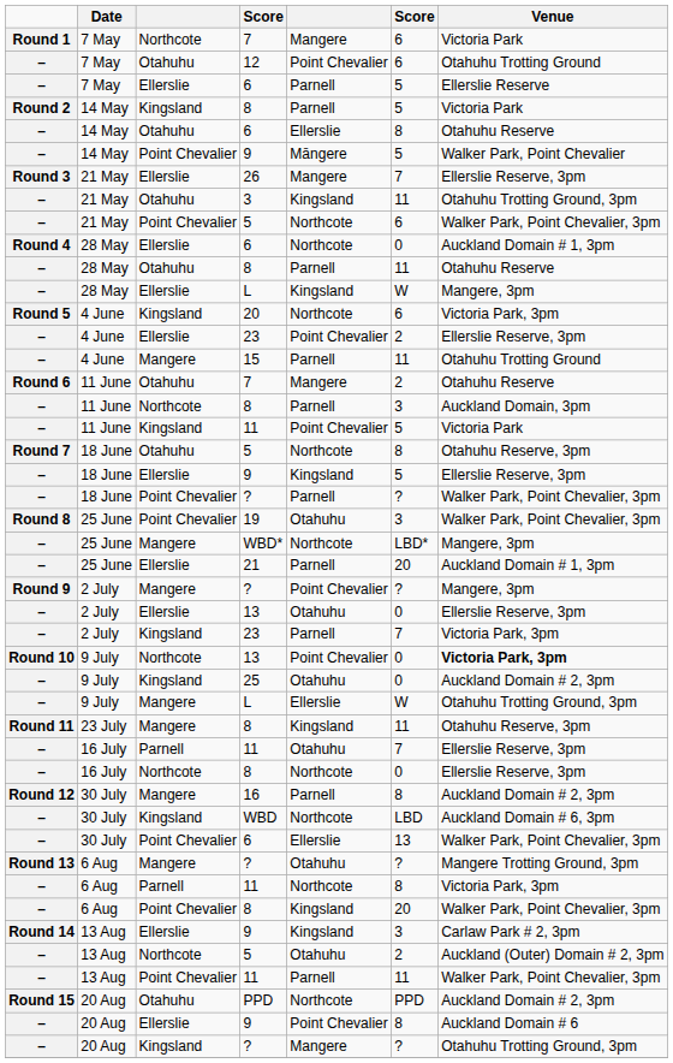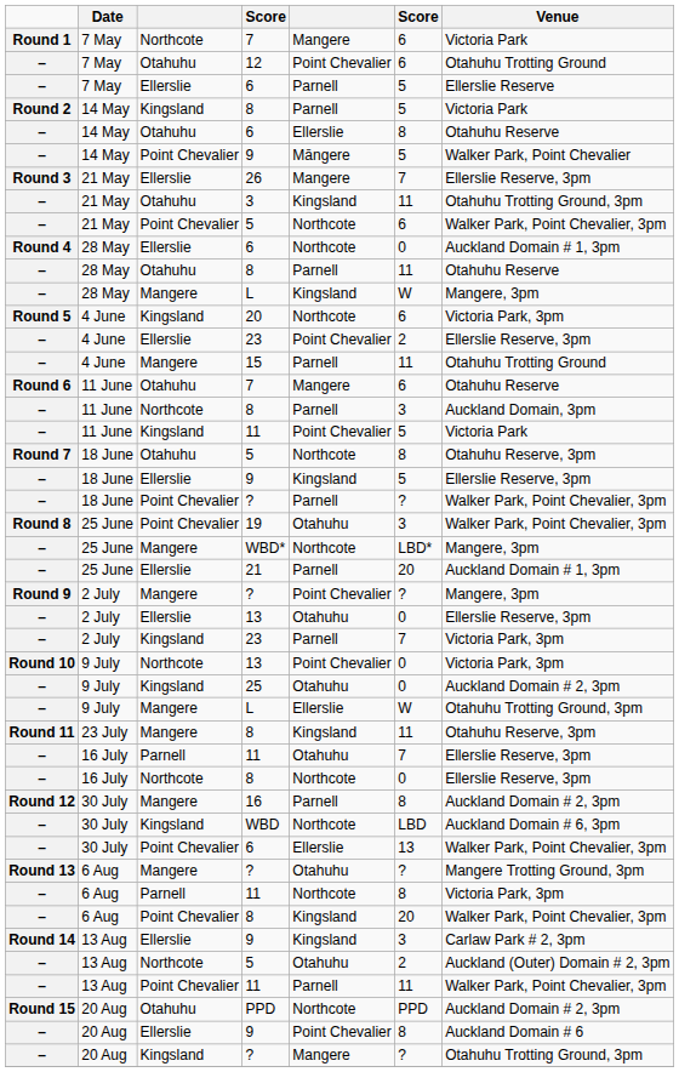 <table class="wikitable mw-collapsible">
 <tr>
 <td></td>
 <th scope="col">Date</th>
 <th scope="col"></th>
 <th scope="col">Score</th>
 <th scope="col"></th>
 <th scope="col">Score</th>
 <th scope="col">Venue</th>
 </tr>
 <tr>
 <th scope="row">Round 1</th>
 <td>7 May </td>
 <td>Northcote</td>
 <td>7</td>
 <td>Mangere</td>
 <td>6</td>
 <td>Victoria Park</td>
 </tr>
 <tr>
 <th scope="row">–</th>
 <td>7 May</td>
 <td>Otahuhu</td>
 <td>12</td>
 <td>Point Chevalier</td>
 <td>6</td>
 <td>Otahuhu Trotting Ground</td>
 </tr>
 <tr>
 <th scope="row">–</th>
 <td>7 May</td>
 <td>Ellerslie</td>
 <td>6</td>
 <td>Parnell</td>
 <td>5</td>
 <td>Ellerslie Reserve</td>
 </tr>
 <tr>
 <th scope="row">Round 2</th>
 <td>14 May </td>
 <td>Kingsland</td>
 <td>8</td>
 <td>Parnell</td>
 <td>5</td>
 <td>Victoria Park</td>
 </tr>
 <tr>
 <th scope="row">–</th>
 <td>14 May</td>
 <td>Otahuhu</td>
 <td>6</td>
 <td>Ellerslie</td>
 <td>8</td>
 <td>Otahuhu Reserve</td>
 </tr>
 <tr>
 <th scope="row">–</th>
 <td>14 May</td>
 <td>Point Chevalier</td>
 <td>9</td>
 <td>Māngere</td>
 <td>5</td>
 <td>Walker Park, Point Chevalier</td>
 </tr>
 <tr>
 <th scope="row">Round 3</th>
 <td>21 May </td>
 <td>Ellerslie</td>
 <td>26</td>
 <td>Mangere</td>
 <td>7</td>
 <td>Ellerslie Reserve, 3pm</td>
 </tr>
 <tr>
 <th scope="row">–</th>
 <td>21 May</td>
 <td>Otahuhu</td>
 <td>3</td>
 <td>Kingsland</td>
 <td>11</td>
 <td>Otahuhu Trotting Ground, 3pm</td>
 </tr>
 <tr>
 <th scope="row">–</th>
 <td>21 May</td>
 <td>Point Chevalier</td>
 <td>5</td>
 <td>Northcote</td>
 <td>6</td>
 <td>Walker Park, Point Chevalier, 3pm</td>
 </tr>
 <tr>
 <th scope="row">Round 4</th>
 <td>28 May </td>
 <td>Ellerslie</td>
 <td>6</td>
 <td>Northcote</td>
 <td>0</td>
 <td>Auckland Domain # 1, 3pm</td>
 </tr>
 <tr>
 <th scope="row">–</th>
 <td>28 May</td>
 <td>Otahuhu</td>
 <td>8</td>
 <td>Parnell</td>
 <td>11</td>
 <td>Otahuhu Reserve</td>
 </tr>
 <tr>
 <th scope="row">–</th>
 <td>28 May</td>
-<td>Ellerslie</td>
+<td>Mangere</td>
 <td>L</td>
 <td>Kingsland</td>
 <td>W</td>
 <td>Mangere, 3pm</td>
 </tr>
 <tr>
 <th scope="row">Round 5</th>
 <td>4 June </td>
 <td>Kingsland</td>
 <td>20</td>
 <td>Northcote</td>
 <td>6</td>
 <td>Victoria Park, 3pm</td>
 </tr>
 <tr>
 <th scope="row">–</th>
 <td>4 June</td>
 <td>Ellerslie</td>
 <td>23</td>
 <td>Point Chevalier</td>
 <td>2</td>
 <td>Ellerslie Reserve, 3pm</td>
 </tr>
 <tr>
 <th scope="row">–</th>
 <td>4 June</td>
 <td>Mangere</td>
 <td>15</td>
 <td>Parnell</td>
 <td>11</td>
 <td>Otahuhu Trotting Ground</td>
 </tr>
 <tr>
 <th scope="row">Round 6</th>
 <td>11 June </td>
 <td>Otahuhu</td>
 <td>7</td>
 <td>Mangere</td>
-<td>2</td>
+<td>6</td>
 <td>Otahuhu Reserve</td>
 </tr>
 <tr>
 <th scope="row">–</th>
 <td>11 June</td>
 <td>Northcote</td>
 <td>8</td>
 <td>Parnell</td>
 <td>3</td>
 <td>Auckland Domain, 3pm</td>
 </tr>
 <tr>
 <th scope="row">–</th>
 <td>11 June</td>
 <td>Kingsland</td>
 <td>11</td>
 <td>Point Chevalier</td>
 <td>5</td>
 <td>Victoria Park</td>
 </tr>
 <tr>
 <th scope="row">Round 7</th>
 <td>18 June </td>
 <td>Otahuhu</td>
 <td>5</td>
 <td>Northcote</td>
 <td>8</td>
 <td>Otahuhu Reserve, 3pm</td>
 </tr>
 <tr>
 <th scope="row">–</th>
 <td>18 June</td>
 <td>Ellerslie</td>
 <td>9</td>
 <td>Kingsland</td>
 <td>5</td>
 <td>Ellerslie Reserve, 3pm</td>
 </tr>
 <tr>
 <th scope="row">–</th>
 <td>18 June</td>
 <td>Point Chevalier</td>
 <td>?</td>
 <td>Parnell</td>
 <td>?</td>
 <td>Walker Park, Point Chevalier, 3pm</td>
 </tr>
 <tr>
 <th scope="row">Round 8</th>
 <td>25 June </td>
 <td>Point Chevalier</td>
 <td>19</td>
 <td>Otahuhu</td>
 <td>3</td>
 <td>Walker Park, Point Chevalier, 3pm</td>
 </tr>
 <tr>
 <th scope="row">–</th>
 <td>25 June</td>
 <td>Mangere</td>
 <td>WBD*</td>
 <td>Northcote</td>
 <td>LBD*</td>
 <td>Mangere, 3pm</td>
 </tr>
 <tr>
 <th scope="row">–</th>
 <td>25 June</td>
 <td>Ellerslie</td>
 <td>21</td>
 <td>Parnell</td>
 <td>20</td>
 <td>Auckland Domain # 1, 3pm</td>
 </tr>
 <tr>
 <th scope="row">Round 9</th>
 <td>2 July </td>
 <td>Mangere</td>
 <td>?</td>
 <td>Point Chevalier</td>
 <td>?</td>
 <td>Mangere, 3pm</td>
 </tr>
 <tr>
 <th scope="row">–</th>
 <td>2 July</td>
 <td>Ellerslie</td>
 <td>13</td>
 <td>Otahuhu</td>
 <td>0</td>
 <td>Ellerslie Reserve, 3pm</td>
 </tr>
 <tr>
 <th scope="row">–</th>
 <td>2 July</td>
 <td>Kingsland</td>
 <td>23</td>
 <td>Parnell</td>
 <td>7</td>
 <td>Victoria Park, 3pm</td>
 </tr>
 <tr>
 <th scope="row">Round 10</th>
 <td>9 July </td>
 <td>Northcote</td>
 <td>13</td>
 <td>Point Chevalier</td>
 <td>0</td>
-<td><strong>Victoria Park, 3pm</strong></td>
+<td>Victoria Park, 3pm</td>
 </tr>
 <tr>
 <th scope="row">–</th>
 <td>9 July</td>
 <td>Kingsland</td>
 <td>25</td>
 <td>Otahuhu</td>
 <td>0</td>
 <td>Auckland Domain # 2, 3pm</td>
 </tr>
 <tr>
 <th scope="row">–</th>
 <td>9 July</td>
 <td>Mangere</td>
 <td>L</td>
 <td>Ellerslie</td>
 <td>W</td>
 <td>Otahuhu Trotting Ground, 3pm</td>
 </tr>
 <tr>
 <th scope="row">Round 11</th>
 <td>23 July </td>
 <td>Mangere</td>
 <td>8</td>
 <td>Kingsland</td>
 <td>11</td>
 <td>Otahuhu Reserve, 3pm</td>
 </tr>
 <tr>
 <th scope="row">–</th>
 <td>16 July</td>
 <td>Parnell</td>
 <td>11</td>
 <td>Otahuhu</td>
 <td>7</td>
 <td>Ellerslie Reserve, 3pm</td>
 </tr>
 <tr>
 <th scope="row">–</th>
 <td>16 July</td>
 <td>Northcote</td>
 <td>8</td>
 <td>Northcote</td>
 <td>0</td>
 <td>Ellerslie Reserve, 3pm</td>
 </tr>
 <tr>
 <th scope="row">Round 12</th>
 <td>30 July </td>
 <td>Mangere</td>
 <td>16</td>
 <td>Parnell</td>
 <td>8</td>
 <td>Auckland Domain # 2, 3pm</td>
 </tr>
 <tr>
 <th scope="row">–</th>
 <td>30 July</td>
 <td>Kingsland</td>
 <td>WBD</td>
 <td>Northcote</td>
 <td>LBD</td>
 <td>Auckland Domain # 6, 3pm</td>
 </tr>
 <tr>
 <th scope="row">–</th>
 <td>30 July</td>
 <td>Point Chevalier</td>
 <td>6</td>
 <td>Ellerslie</td>
 <td>13</td>
 <td>Walker Park, Point Chevalier, 3pm</td>
 </tr>
 <tr>
 <th scope="row">Round 13</th>
 <td>6 Aug </td>
 <td>Mangere</td>
 <td>?</td>
 <td>Otahuhu</td>
 <td>?</td>
 <td>Mangere Trotting Ground, 3pm</td>
 </tr>
 <tr>
 <th scope="row">–</th>
 <td>6 Aug</td>
 <td>Parnell</td>
 <td>11</td>
 <td>Northcote</td>
 <td>8</td>
 <td>Victoria Park, 3pm</td>
 </tr>
 <tr>
 <th scope="row">–</th>
 <td>6 Aug</td>
 <td>Point Chevalier</td>
 <td>8</td>
 <td>Kingsland</td>
 <td>20</td>
 <td>Walker Park, Point Chevalier, 3pm</td>
 </tr>
 <tr>
 <th scope="row">Round 14</th>
 <td>13 Aug </td>
 <td>Ellerslie</td>
 <td>9</td>
 <td>Kingsland</td>
 <td>3</td>
 <td>Carlaw Park # 2, 3pm</td>
 </tr>
 <tr>
 <th scope="row">–</th>
 <td>13 Aug</td>
 <td>Northcote</td>
 <td>5</td>
 <td>Otahuhu</td>
 <td>2</td>
 <td>Auckland (Outer) Domain # 2, 3pm</td>
 </tr>
 <tr>
 <th scope="row">–</th>
 <td>13 Aug</td>
 <td>Point Chevalier</td>
 <td>11</td>
 <td>Parnell</td>
 <td>11</td>
 <td>Walker Park, Point Chevalier, 3pm</td>
 </tr>
 <tr>
 <th scope="row">Round 15</th>
 <td>20 Aug </td>
 <td>Otahuhu</td>
 <td>PPD</td>
 <td>Northcote</td>
 <td>PPD</td>
 <td>Auckland Domain # 2, 3pm</td>
 </tr>
 <tr>
 <th scope="row">–</th>
 <td>20 Aug</td>
 <td>Ellerslie</td>
 <td>9</td>
 <td>Point Chevalier</td>
 <td>8</td>
 <td>Auckland Domain # 6</td>
 </tr>
 <tr>
 <th scope="row">–</th>
 <td>20 Aug</td>
 <td>Kingsland</td>
 <td>?</td>
 <td>Mangere</td>
 <td>?</td>
 <td>Otahuhu Trotting Ground, 3pm</td>
 </tr>
 <tr>
 </tr>
 </table>
